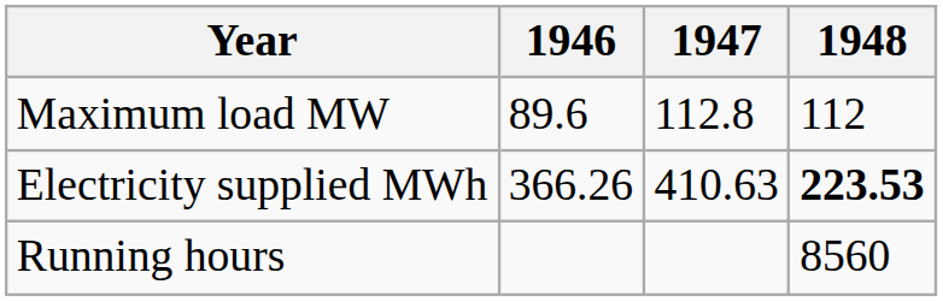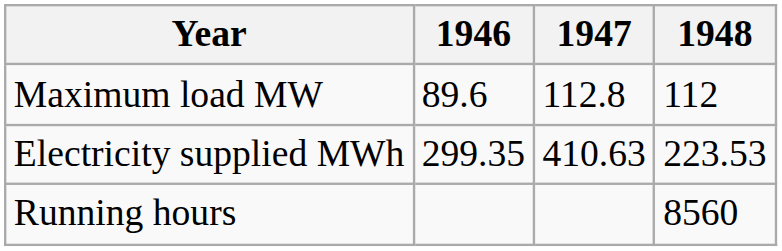 <table class="wikitable">
 <tr>
 <th>Year</th>
 <th>1946</th>
 <th>1947</th>
 <th>1948</th>
 </tr>
 <tr>
 <td>Maximum load MW</td>
 <td>89.6</td>
 <td>112.8</td>
 <td>112</td>
 </tr>
 <tr>
 <td>Electricity supplied MWh</td>
-<td>366.26</td>
+<td>299.35</td>
 <td>410.63</td>
-<td><strong>223.53</strong></td>
+<td>223.53</td>
 </tr>
 <tr>
 <td>Running hours</td>
 <td></td>
 <td></td>
 <td>8560</td>
 </tr>
 </table>
